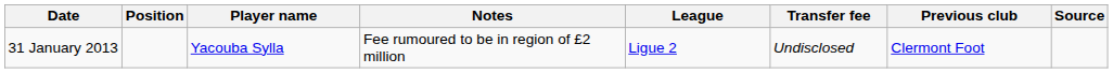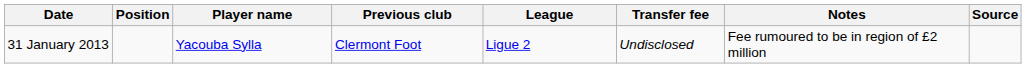 <table class="wikitable">
 <tr>
 <th width=120>Date</th>
 <th width=20>Position</th>
 <th width=180>Player name</th>
-<th width=280>Notes</th>
+<th width=170>Previous club</th>
 <th width=150>League</th>
 <th width=120>Transfer fee</th>
-<th width=170>Previous club</th>
+<th width=280>Notes</th>
 <th width=10>Source</th>
 </tr>
 <tr>
 <td>31 January 2013</td>
 <td></td>
 <td> <a href='#'>Yacouba Sylla</a></td>
-<td>Fee rumoured to be in region of £2 million</td>
+<td> <a href='#'>Clermont Foot</a></td>
 <td> <a href='#'>Ligue 2</a></td>
 <td><em>Undisclosed</em></td>
-<td> <a href='#'>Clermont Foot</a></td>
+<td>Fee rumoured to be in region of £2 million</td>
 <td></td>
 </tr>
 </table>
